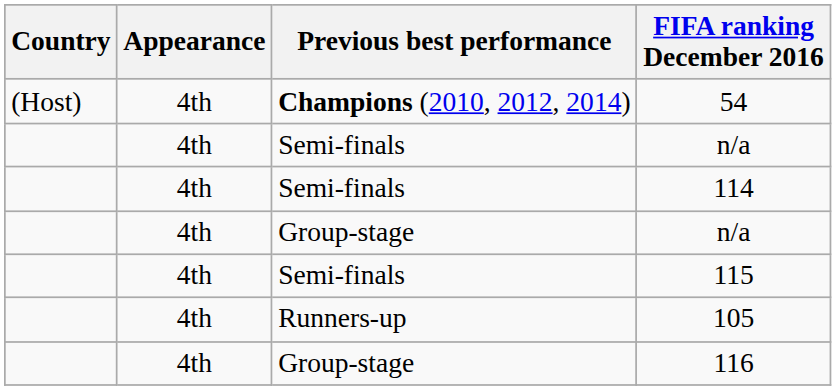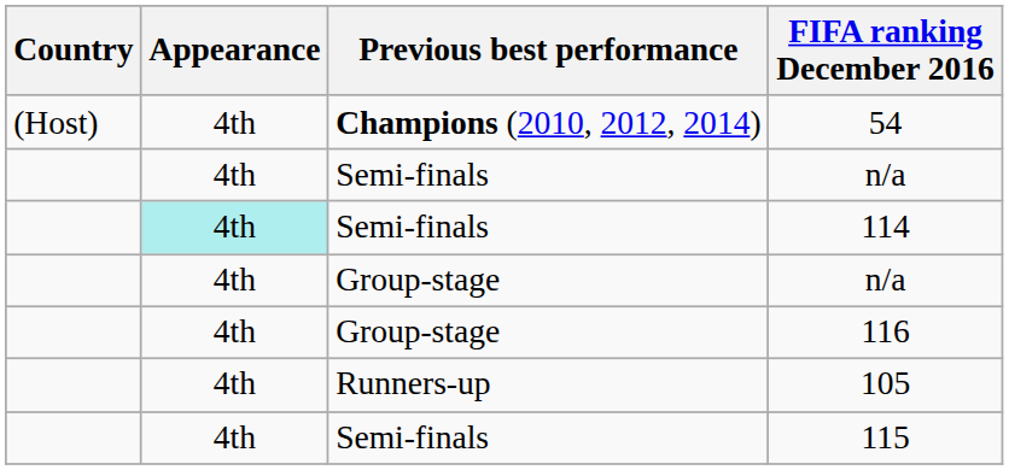 <table class="wikitable sortable" style="text-align:left;">
 <tr>
 <th>Country</th>
 <th>Appearance</th>
 <th>Previous best performance</th>
 <th data-sort-type="number"><a href='#'>FIFA ranking</a><br>December 2016</th>
 </tr>
 <tr>
 <td> (Host)</td>
 <td align=center>4th</td>
 <td><strong>Champions</strong> (<a href='#'>2010</a>, <a href='#'>2012</a>, <a href='#'>2014</a>)</td>
 <td align=center>54</td>
 </tr>
 <tr>
 <td></td>
 <td align=center>4th</td>
 <td>Semi-finals</td>
 <td align=center>n/a</td>
 </tr>
 <tr>
 <td></td>
-<td align=center>4th</td>
+<td align=center style="background: paleturquoise;">4th</td>
 <td>Semi-finals</td>
 <td align=center>114</td>
 </tr>
 <tr>
 <td></td>
 <td align=center>4th</td>
 <td>Group-stage</td>
 <td align=center>n/a</td>
 </tr>
 <tr>
 <td></td>
 <td align=center>4th</td>
-<td>Semi-finals</td>
-<td align=center>115</td>
+<td>Group-stage</td>
+<td align=center>116</td>
 </tr>
 <tr>
 <td></td>
 <td align=center>4th</td>
 <td>Runners-up</td>
 <td align=center>105</td>
 </tr>
 <tr>
 <td></td>
 <td align=center>4th</td>
-<td>Group-stage</td>
-<td align=center>116</td>
+<td>Semi-finals</td>
+<td align=center>115</td>
 </tr>
 </table>
